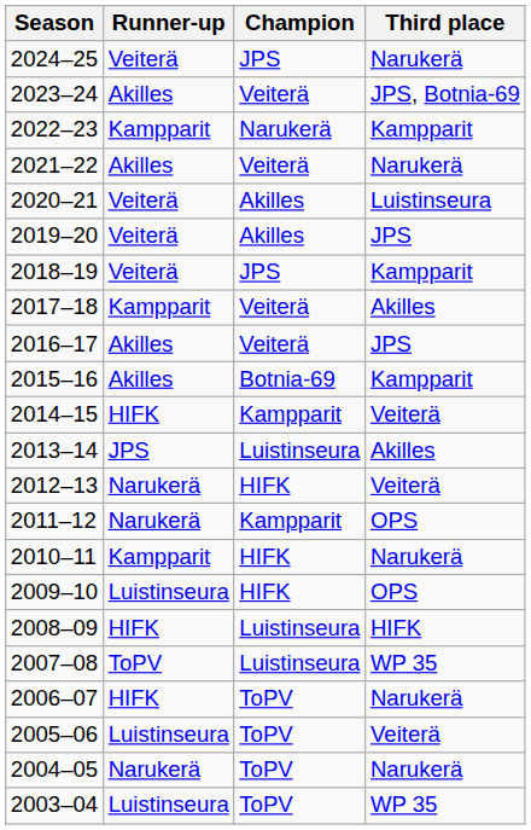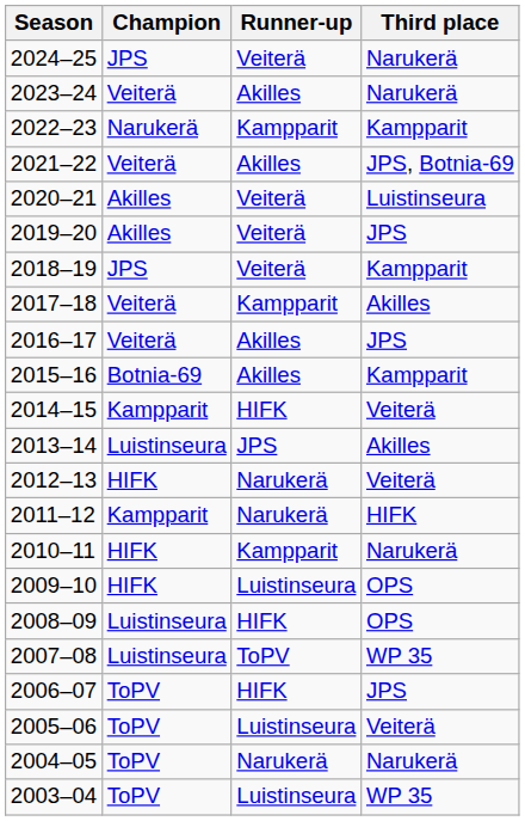 <table class="wikitable">
 <tr>
 <th>Season</th>
+<th>Champion</th>
 <th>Runner-up</th>
-<th>Champion</th>
 <th>Third place</th>
 </tr>
 <tr>
 <td>2024–25</td>
+<td><a href='#'>JPS</a></td>
 <td><a href='#'>Veiterä</a></td>
-<td><a href='#'>JPS</a></td>
 <td><a href='#'>Narukerä</a></td>
 </tr>
 <tr>
 <td>2023–24</td>
+<td><a href='#'>Veiterä</a></td>
 <td><a href='#'>Akilles</a></td>
-<td><a href='#'>Veiterä</a></td>
-<td><a href='#'>JPS</a>, <a href='#'>Botnia-69</a></td>
+<td><a href='#'>Narukerä</a></td>
 </tr>
 <tr>
 <td>2022–23</td>
+<td><a href='#'>Narukerä</a></td>
 <td><a href='#'>Kampparit</a></td>
-<td><a href='#'>Narukerä</a></td>
 <td><a href='#'>Kampparit</a></td>
 </tr>
 <tr>
 <td>2021–22</td>
+<td><a href='#'>Veiterä</a></td>
 <td><a href='#'>Akilles</a></td>
-<td><a href='#'>Veiterä</a></td>
-<td><a href='#'>Narukerä</a></td>
+<td><a href='#'>JPS</a>, <a href='#'>Botnia-69</a></td>
 </tr>
 <tr>
 <td>2020–21</td>
+<td><a href='#'>Akilles</a></td>
 <td><a href='#'>Veiterä</a></td>
-<td><a href='#'>Akilles</a></td>
 <td><a href='#'>Luistinseura</a></td>
 </tr>
 <tr>
 <td>2019–20</td>
+<td><a href='#'>Akilles</a></td>
+<td><a href='#'>Veiterä</a></td>
+<td><a href='#'>JPS</a></td>
+</tr>
+<tr>
+<td>2018–19</td>
+<td><a href='#'>JPS</a></td>
+<td><a href='#'>Veiterä</a></td>
+<td><a href='#'>Kampparit</a></td>
+</tr>
+<tr>
+<td>2017–18</td>
+<td><a href='#'>Veiterä</a></td>
+<td><a href='#'>Kampparit</a></td>
+<td><a href='#'>Akilles</a></td>
+</tr>
+<tr>
+<td>2016–17</td>
 <td><a href='#'>Veiterä</a></td>
 <td><a href='#'>Akilles</a></td>
 <td><a href='#'>JPS</a></td>
 </tr>
 <tr>
-<td>2018–19</td>
-<td><a href='#'>Veiterä</a></td>
-<td><a href='#'>JPS</a></td>
-<td><a href='#'>Kampparit</a></td>
-</tr>
-<tr>
-<td>2017–18</td>
-<td><a href='#'>Kampparit</a></td>
-<td><a href='#'>Veiterä</a></td>
+<td>2015–16</td>
+<td><a href='#'>Botnia-69</a></td>
 <td><a href='#'>Akilles</a></td>
-</tr>
-<tr>
-<td>2016–17</td>
-<td><a href='#'>Akilles</a></td>
-<td><a href='#'>Veiterä</a></td>
-<td><a href='#'>JPS</a></td>
-</tr>
-<tr>
-<td>2015–16</td>
-<td><a href='#'>Akilles</a></td>
-<td><a href='#'>Botnia-69</a></td>
 <td><a href='#'>Kampparit</a></td>
 </tr>
 <tr>
 <td>2014–15</td>
+<td><a href='#'>Kampparit</a></td>
 <td><a href='#'>HIFK</a></td>
-<td><a href='#'>Kampparit</a></td>
 <td><a href='#'>Veiterä</a></td>
 </tr>
 <tr>
 <td>2013–14</td>
+<td><a href='#'>Luistinseura</a></td>
 <td><a href='#'>JPS</a></td>
-<td><a href='#'>Luistinseura</a></td>
 <td><a href='#'>Akilles</a></td>
 </tr>
 <tr>
 <td>2012–13</td>
+<td><a href='#'>HIFK</a></td>
 <td><a href='#'>Narukerä</a></td>
-<td><a href='#'>HIFK</a></td>
 <td><a href='#'>Veiterä</a></td>
 </tr>
 <tr>
 <td>2011–12</td>
+<td><a href='#'>Kampparit</a></td>
 <td><a href='#'>Narukerä</a></td>
-<td><a href='#'>Kampparit</a></td>
-<td><a href='#'>OPS</a></td>
+<td><a href='#'>HIFK</a></td>
 </tr>
 <tr>
 <td>2010–11</td>
+<td><a href='#'>HIFK</a></td>
 <td><a href='#'>Kampparit</a></td>
-<td><a href='#'>HIFK</a></td>
 <td><a href='#'>Narukerä</a></td>
 </tr>
 <tr>
 <td>2009–10</td>
+<td><a href='#'>HIFK</a></td>
+<td><a href='#'>Luistinseura</a></td>
+<td><a href='#'>OPS</a></td>
+</tr>
+<tr>
+<td>2008–09</td>
 <td><a href='#'>Luistinseura</a></td>
 <td><a href='#'>HIFK</a></td>
 <td><a href='#'>OPS</a></td>
 </tr>
 <tr>
-<td>2008–09</td>
-<td><a href='#'>HIFK</a></td>
+<td>2007–08</td>
 <td><a href='#'>Luistinseura</a></td>
-<td><a href='#'>HIFK</a></td>
+<td><a href='#'>ToPV</a></td>
+<td><a href='#'>WP 35</a></td>
 </tr>
 <tr>
-<td>2007–08</td>
+<td>2006–07</td>
+<td><a href='#'>ToPV</a></td>
+<td><a href='#'>HIFK</a></td>
+<td><a href='#'>JPS</a></td>
+</tr>
+<tr>
+<td>2005–06</td>
+<td><a href='#'>ToPV</a></td>
+<td><a href='#'>Luistinseura</a></td>
+<td><a href='#'>Veiterä</a></td>
+</tr>
+<tr>
+<td>2004–05</td>
+<td><a href='#'>ToPV</a></td>
+<td><a href='#'>Narukerä</a></td>
+<td><a href='#'>Narukerä</a></td>
+</tr>
+<tr>
+<td>2003–04</td>
 <td><a href='#'>ToPV</a></td>
 <td><a href='#'>Luistinseura</a></td>
 <td><a href='#'>WP 35</a></td>
 </tr>
-<tr>
-<td>2006–07</td>
-<td><a href='#'>HIFK</a></td>
-<td><a href='#'>ToPV</a></td>
-<td><a href='#'>Narukerä</a></td>
-</tr>
-<tr>
-<td>2005–06</td>
-<td><a href='#'>Luistinseura</a></td>
-<td><a href='#'>ToPV</a></td>
-<td><a href='#'>Veiterä</a></td>
-</tr>
-<tr>
-<td>2004–05</td>
-<td><a href='#'>Narukerä</a></td>
-<td><a href='#'>ToPV</a></td>
-<td><a href='#'>Narukerä</a></td>
-</tr>
-<tr>
-<td>2003–04</td>
-<td><a href='#'>Luistinseura</a></td>
-<td><a href='#'>ToPV</a></td>
-<td><a href='#'>WP 35</a></td>
-</tr>
 </table>
